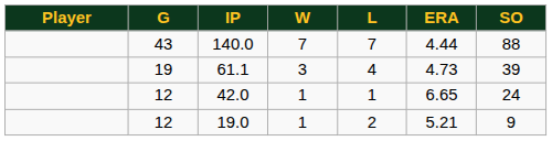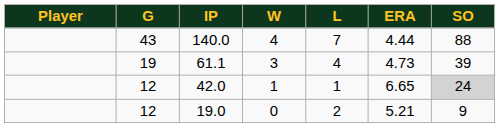 <table class="wikitable sortable">
 <tr>
 <th style="background:#0C371D;color:#ffc322;" width="16%">Player</th>
 <th style="background:#0C371D;color:#ffc322;" width="9%">G</th>
 <th style="background:#0C371D;color:#ffc322;" width="9%">IP</th>
 <th style="background:#0C371D;color:#ffc322;" width="9%">W</th>
 <th style="background:#0C371D;color:#ffc322;" width="9%">L</th>
 <th style="background:#0C371D;color:#ffc322;" width="9%">ERA</th>
 <th style="background:#0C371D;color:#ffc322;" width="9%">SO</th>
 </tr>
 <tr align="center">
 <td></td>
 <td>43</td>
 <td>140.0</td>
-<td>7</td>
+<td>4</td>
 <td>7</td>
 <td>4.44</td>
 <td>88</td>
 </tr>
 <tr align="center">
 <td></td>
 <td>19</td>
 <td>61.1</td>
 <td>3</td>
 <td>4</td>
 <td>4.73</td>
 <td>39</td>
 </tr>
 <tr align="center">
 <td></td>
 <td>12</td>
 <td>42.0</td>
 <td>1</td>
 <td>1</td>
 <td>6.65</td>
-<td>24</td>
+<td style="background: lightgrey;">24</td>
 </tr>
 <tr align="center">
 <td></td>
 <td>12</td>
 <td>19.0</td>
-<td>1</td>
+<td>0</td>
 <td>2</td>
 <td>5.21</td>
 <td>9</td>
 </tr>
 </table>
